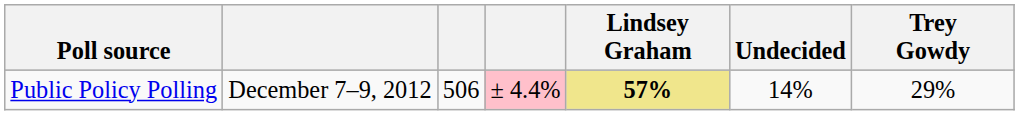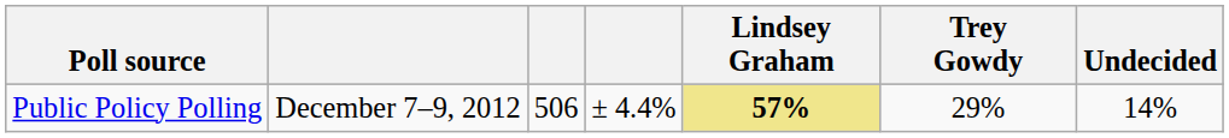 <table class="wikitable" style="text-align:center">
 <tr valign= bottom>
 <th>Poll source</th>
 <th></th>
 <th></th>
 <th></th>
 <th style="width:100px;">Lindsey<br>Graham</th>
+<th style="width:100px;">Trey<br>Gowdy</th>
 <th>Undecided</th>
-<th style="width:100px;">Trey<br>Gowdy</th>
 </tr>
 <tr>
 <td align=left><a href='#'>Public Policy Polling</a></td>
 <td>December 7–9, 2012</td>
 <td>506</td>
-<td style="background: pink;">± 4.4%</td>
+<td>± 4.4%</td>
 <td style="background: khaki;"><strong>57%</strong></td>
+<td>29%</td>
 <td>14%</td>
-<td>29%</td>
 </tr>
 </table>
